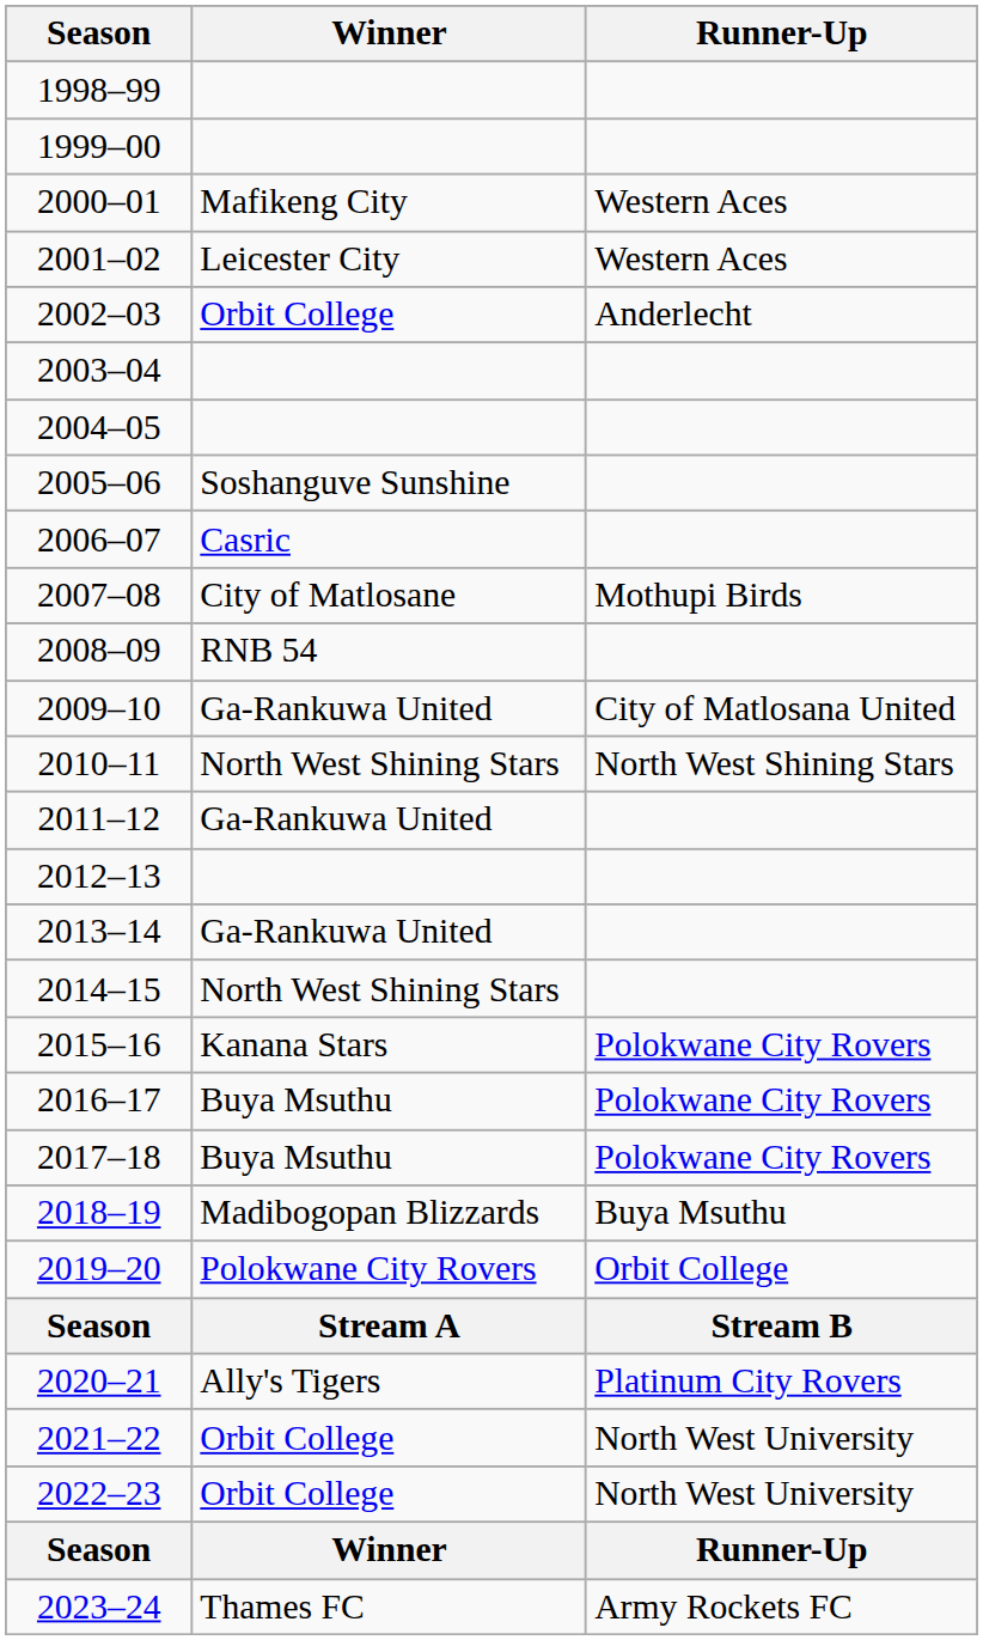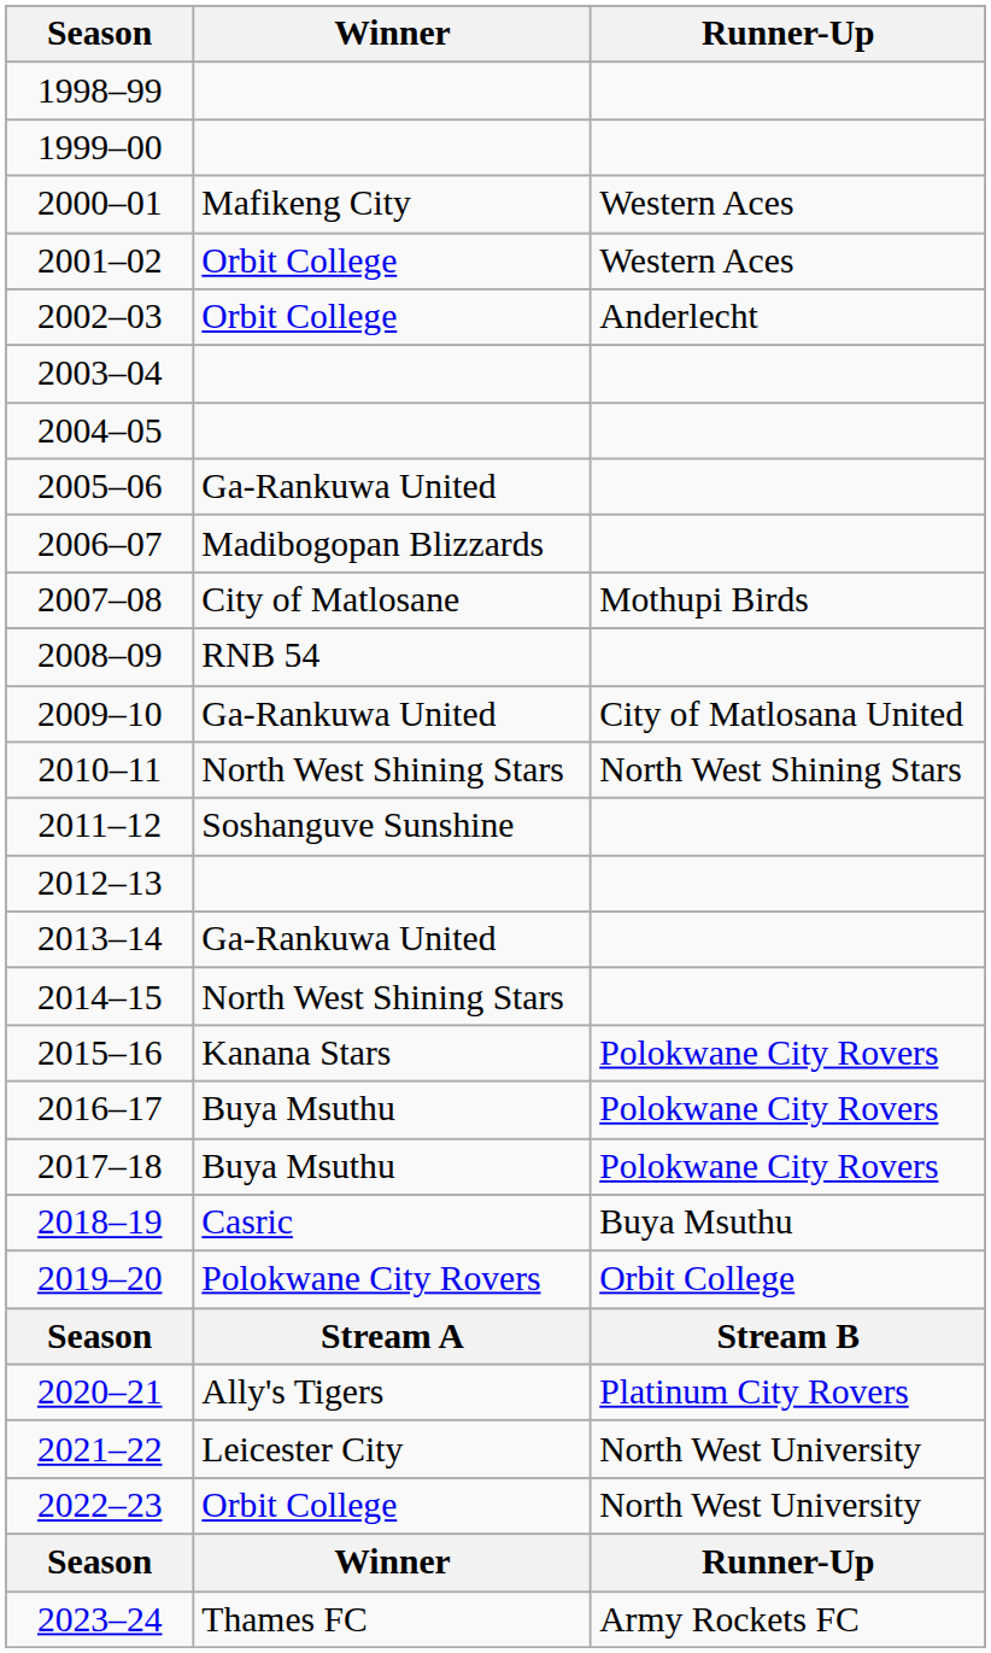 <table class="wikitable" width="440px";>
 <tr>
 <th width="80px">Season</th>
 <th width="180px">Winner</th>
 <th width="180px">Runner-Up</th>
 </tr>
 <tr>
 <td align="center">1998–99</td>
 <td></td>
 <td></td>
 </tr>
 <tr>
 <td align="center">1999–00</td>
 <td></td>
 <td></td>
 </tr>
 <tr>
 <td align="center">2000–01</td>
 <td>Mafikeng City</td>
 <td>Western Aces</td>
 </tr>
 <tr>
 <td align="center">2001–02</td>
-<td>Leicester City</td>
+<td><a href='#'>Orbit College</a></td>
 <td>Western Aces</td>
 </tr>
 <tr>
 <td align="center">2002–03</td>
 <td><a href='#'>Orbit College</a></td>
 <td>Anderlecht</td>
 </tr>
 <tr>
 <td align="center">2003–04</td>
 <td></td>
 <td></td>
 </tr>
 <tr>
 <td align="center">2004–05</td>
 <td></td>
 <td></td>
 </tr>
 <tr>
 <td align="center">2005–06</td>
-<td>Soshanguve Sunshine</td>
+<td>Ga-Rankuwa United</td>
 <td></td>
 </tr>
 <tr>
 <td align="center">2006–07</td>
-<td><a href='#'>Casric</a></td>
+<td>Madibogopan Blizzards</td>
 <td></td>
 </tr>
 <tr>
 <td align="center">2007–08</td>
 <td>City of Matlosane</td>
 <td>Mothupi Birds</td>
 </tr>
 <tr>
 <td align="center">2008–09</td>
 <td>RNB 54</td>
 <td></td>
 </tr>
 <tr>
 <td align="center">2009–10</td>
 <td>Ga-Rankuwa United</td>
 <td>City of Matlosana United</td>
 </tr>
 <tr>
 <td align="center">2010–11</td>
 <td>North West Shining Stars</td>
 <td>North West Shining Stars</td>
 </tr>
 <tr>
 <td align="center">2011–12</td>
-<td>Ga-Rankuwa United</td>
+<td>Soshanguve Sunshine</td>
 <td></td>
 </tr>
 <tr>
 <td align="center">2012–13</td>
 <td></td>
 <td></td>
 </tr>
 <tr>
 <td align="center">2013–14</td>
 <td>Ga-Rankuwa United</td>
 <td></td>
 </tr>
 <tr>
 <td align="center">2014–15</td>
 <td>North West Shining Stars</td>
 <td></td>
 </tr>
 <tr>
 <td align="center">2015–16</td>
 <td>Kanana Stars</td>
 <td><a href='#'>Polokwane City Rovers</a></td>
 </tr>
 <tr>
 <td align="center">2016–17</td>
 <td>Buya Msuthu</td>
 <td><a href='#'>Polokwane City Rovers</a></td>
 </tr>
 <tr>
 <td align="center">2017–18</td>
 <td>Buya Msuthu</td>
 <td><a href='#'>Polokwane City Rovers</a></td>
 </tr>
 <tr>
 <td align="center"><a href='#'>2018–19</a></td>
-<td>Madibogopan Blizzards</td>
+<td><a href='#'>Casric</a></td>
 <td>Buya Msuthu</td>
 </tr>
 <tr>
 <td align="center"><a href='#'>2019–20</a></td>
 <td><a href='#'>Polokwane City Rovers</a></td>
 <td><a href='#'>Orbit College</a></td>
 </tr>
 <tr>
 <th>Season</th>
 <th>Stream A</th>
 <th>Stream B</th>
 </tr>
 <tr>
 <td align="center"><a href='#'>2020–21</a></td>
 <td>Ally's Tigers</td>
 <td><a href='#'>Platinum City Rovers</a></td>
 </tr>
 <tr>
 <td align="center"><a href='#'>2021–22</a></td>
-<td><a href='#'>Orbit College</a></td>
+<td>Leicester City</td>
 <td>North West University</td>
 </tr>
 <tr>
 <td align="center"><a href='#'>2022–23</a></td>
 <td><a href='#'>Orbit College</a></td>
 <td>North West University</td>
 </tr>
 <tr>
 <th width="80px">Season</th>
 <th width="180px">Winner</th>
 <th width="180px">Runner-Up</th>
 </tr>
 <tr>
 <td align="center"><a href='#'>2023–24</a></td>
 <td>Thames FC </td>
 <td>Army Rockets FC </td>
 </tr>
 <tr>
 </tr>
 </table>
